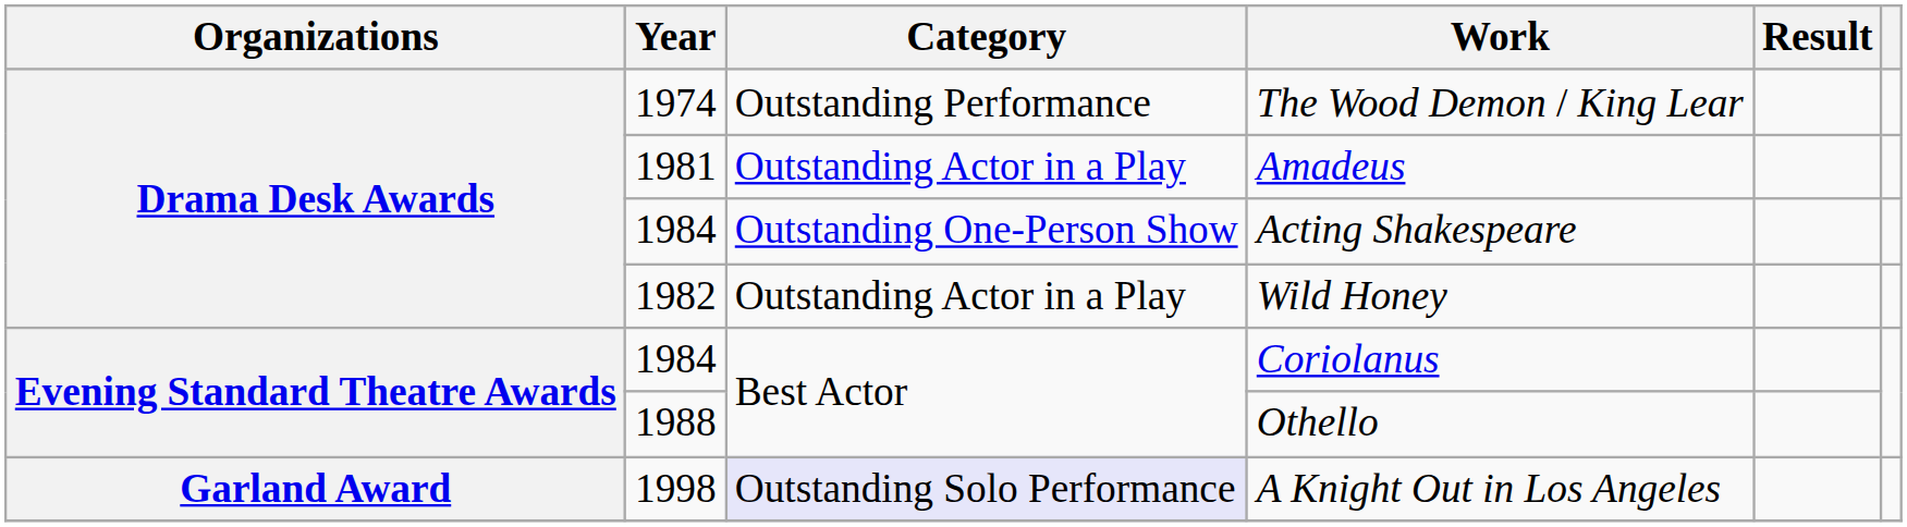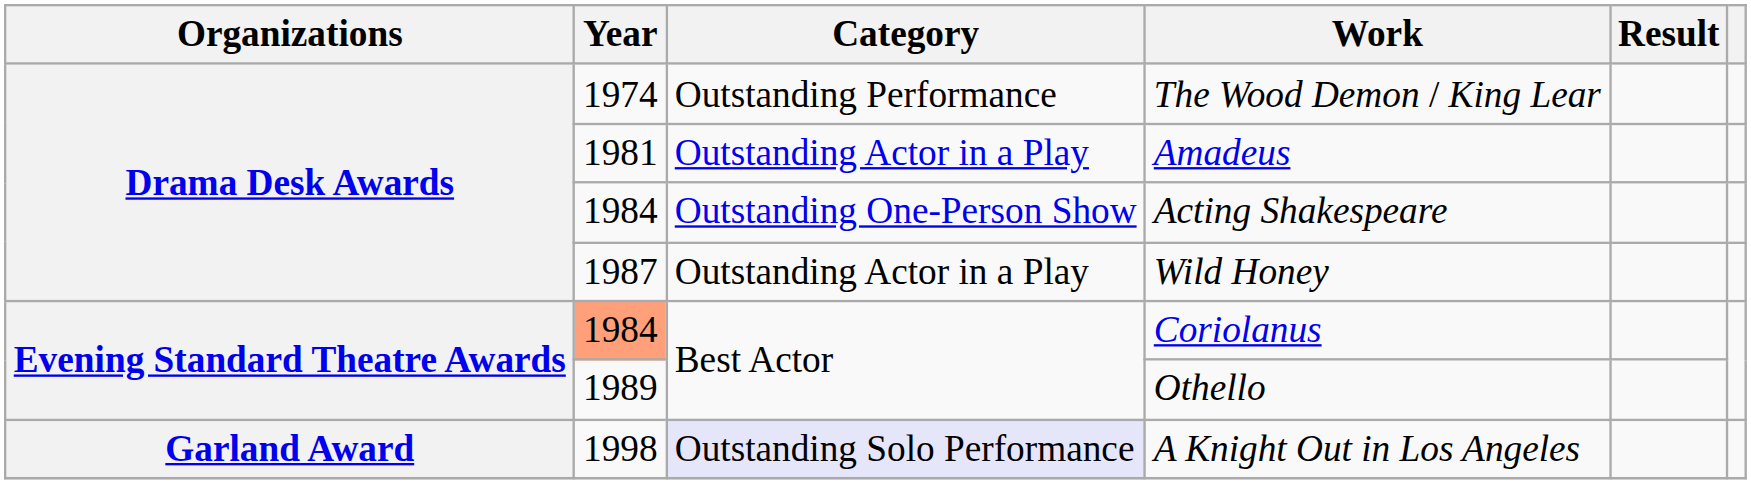 <table class= "wikitable plainrowheaders sortable">
 <tr>
 <th>Organizations</th>
 <th scope="col">Year</th>
 <th scope="col">Category</th>
 <th scope="col">Work</th>
 <th scope="col">Result</th>
 <th scope="col" class="unsortable"></th>
 </tr>
 <tr>
 <th scope="row" rowspan="4"><a href='#'>Drama Desk Awards</a></th>
 <td>1974</td>
 <td>Outstanding Performance</td>
 <td><em>The Wood Demon</em> / <em>King Lear</em></td>
 <td></td>
 <td></td>
 </tr>
 <tr>
 <td>1981</td>
 <td><a href='#'>Outstanding Actor in a Play</a></td>
 <td><em><a href='#'>Amadeus</a></em></td>
 <td></td>
 <td></td>
 </tr>
 <tr>
 <td>1984</td>
 <td><a href='#'>Outstanding One-Person Show</a></td>
 <td><em>Acting Shakespeare</em></td>
 <td></td>
 <td></td>
 </tr>
 <tr>
-<td>1982</td>
+<td>1987</td>
 <td>Outstanding Actor in a Play</td>
 <td><em>Wild Honey</em></td>
 <td></td>
 <td></td>
 </tr>
 <tr>
 <th scope="row" rowspan="2"><a href='#'>Evening Standard Theatre Awards</a></th>
-<td>1984</td>
+<td style="background: lightsalmon;">1984</td>
 <td rowspan="2">Best Actor</td>
 <td><em><a href='#'>Coriolanus</a></em></td>
 <td></td>
 <td rowspan=2></td>
 </tr>
 <tr>
-<td>1988</td>
+<td>1989</td>
 <td><em>Othello</em></td>
 <td></td>
 </tr>
 <tr>
 <th scope="row" rowspan="1"><a href='#'>Garland Award</a></th>
 <td>1998</td>
 <td style="background: lavender;">Outstanding Solo Performance</td>
 <td><em>A Knight Out in Los Angeles</em></td>
 <td></td>
 <td></td>
 </tr>
 <tr>
 </tr>
 </table>
